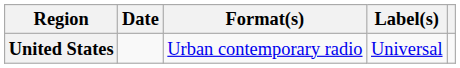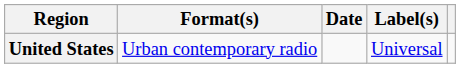 <table class="wikitable plainrowheaders">
 <tr>
 <th scope="col">Region</th>
+<th scope="col">Format(s)</th>
 <th scope="col">Date</th>
-<th scope="col">Format(s)</th>
 <th scope="col">Label(s)</th>
 <th scope="col"></th>
 </tr>
 <tr>
 <th scope="row">United States</th>
+<td><a href='#'>Urban contemporary radio</a></td>
 <td></td>
-<td><a href='#'>Urban contemporary radio</a></td>
 <td><a href='#'>Universal</a></td>
 <td></td>
 </tr>
 </table>
